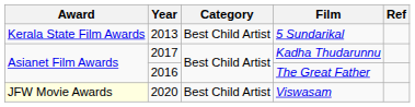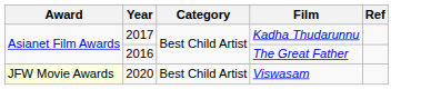 <table class="wikitable sortable">
 <tr>
 <th>Award</th>
 <th>Year</th>
 <th>Category</th>
 <th>Film</th>
 <th>Ref</th>
-</tr>
-<tr>
-<td><a href='#'>Kerala State Film Awards</a></td>
-<td>2013</td>
-<td>Best Child Artist</td>
-<td><em><a href='#'>5 Sundarikal</a></em></td>
-<td></td>
 </tr>
 <tr>
 <td rowspan=2><a href='#'>Asianet Film Awards</a></td>
 <td>2017</td>
 <td rowspan=2>Best Child Artist</td>
 <td><em><a href='#'>Kadha Thudarunnu</a></em></td>
 <td></td>
 </tr>
 <tr>
 <td>2016</td>
 <td><em><a href='#'>The Great Father</a></em></td>
 <td></td>
 </tr>
 <tr>
 <td style="background: lightyellow;">JFW Movie Awards</td>
 <td>2020</td>
 <td>Best Child Artist</td>
 <td><em><a href='#'>Viswasam</a></em></td>
 <td></td>
 </tr>
 </table>
